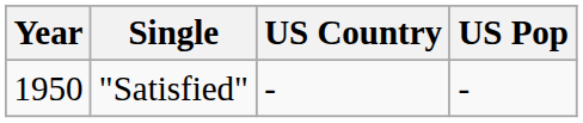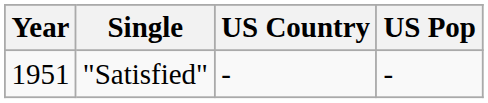 <table class="wikitable">
 <tr>
 <th>Year</th>
 <th>Single</th>
 <th>US Country</th>
 <th>US Pop</th>
 </tr>
 <tr>
-<td>1950</td>
+<td>1951</td>
 <td>"Satisfied"</td>
 <td>-</td>
 <td>-</td>
 </tr>
 </table>
